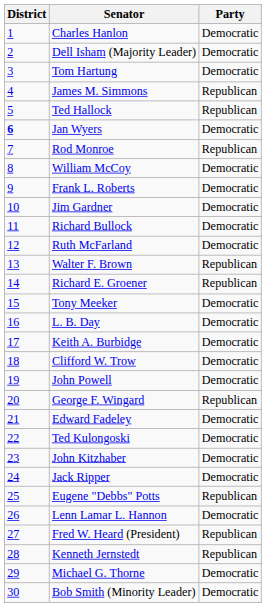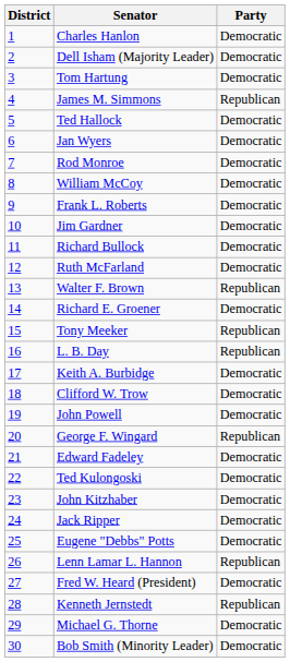 <table class="wikitable">
 <tr>
 <th>District</th>
 <th>Senator</th>
 <th>Party</th>
 </tr>
 <tr>
 <td><a href='#'>1</a></td>
 <td><a href='#'>Charles Hanlon</a></td>
 <td>Democratic</td>
 </tr>
 <tr>
 <td><a href='#'>2</a></td>
 <td><a href='#'>Dell Isham</a> (Majority Leader)</td>
 <td>Democratic</td>
 </tr>
 <tr>
 <td><a href='#'>3</a></td>
 <td><a href='#'>Tom Hartung</a></td>
 <td>Democratic</td>
 </tr>
 <tr>
 <td><a href='#'>4</a></td>
 <td><a href='#'>James M. Simmons</a></td>
 <td>Republican</td>
 </tr>
 <tr>
 <td><a href='#'>5</a></td>
 <td><a href='#'>Ted Hallock</a></td>
-<td>Republican</td>
+<td>Democratic</td>
 </tr>
 <tr>
-<td><strong><a href='#'>6</a></strong></td>
+<td><a href='#'>6</a></td>
 <td><a href='#'>Jan Wyers</a></td>
 <td>Democratic</td>
 </tr>
 <tr>
 <td><a href='#'>7</a></td>
 <td><a href='#'>Rod Monroe</a></td>
-<td>Republican</td>
+<td>Democratic</td>
 </tr>
 <tr>
 <td><a href='#'>8</a></td>
 <td><a href='#'>William McCoy</a></td>
 <td>Democratic</td>
 </tr>
 <tr>
 <td><a href='#'>9</a></td>
 <td><a href='#'>Frank L. Roberts</a></td>
 <td>Democratic</td>
 </tr>
 <tr>
 <td><a href='#'>10</a></td>
 <td><a href='#'>Jim Gardner</a></td>
 <td>Democratic</td>
 </tr>
 <tr>
 <td><a href='#'>11</a></td>
 <td><a href='#'>Richard Bullock</a></td>
 <td>Democratic</td>
 </tr>
 <tr>
 <td><a href='#'>12</a></td>
 <td><a href='#'>Ruth McFarland</a></td>
 <td>Democratic</td>
 </tr>
 <tr>
 <td><a href='#'>13</a></td>
 <td><a href='#'>Walter F. Brown</a></td>
 <td>Republican</td>
 </tr>
 <tr>
 <td><a href='#'>14</a></td>
 <td><a href='#'>Richard E. Groener</a></td>
-<td>Republican</td>
+<td>Democratic</td>
 </tr>
 <tr>
 <td><a href='#'>15</a></td>
 <td><a href='#'>Tony Meeker</a></td>
-<td>Democratic</td>
+<td>Republican</td>
 </tr>
 <tr>
 <td><a href='#'>16</a></td>
 <td><a href='#'>L. B. Day</a></td>
-<td>Democratic</td>
+<td>Republican</td>
 </tr>
 <tr>
 <td><a href='#'>17</a></td>
 <td><a href='#'>Keith A. Burbidge</a></td>
 <td>Democratic</td>
 </tr>
 <tr>
 <td><a href='#'>18</a></td>
 <td><a href='#'>Clifford W. Trow</a></td>
 <td>Democratic</td>
 </tr>
 <tr>
 <td><a href='#'>19</a></td>
 <td><a href='#'>John Powell</a></td>
 <td>Democratic</td>
 </tr>
 <tr>
 <td><a href='#'>20</a></td>
 <td><a href='#'>George F. Wingard</a></td>
 <td>Republican</td>
 </tr>
 <tr>
 <td><a href='#'>21</a></td>
 <td><a href='#'>Edward Fadeley</a></td>
 <td>Democratic</td>
 </tr>
 <tr>
 <td><a href='#'>22</a></td>
 <td><a href='#'>Ted Kulongoski</a></td>
 <td>Democratic</td>
 </tr>
 <tr>
 <td><a href='#'>23</a></td>
 <td><a href='#'>John Kitzhaber</a></td>
 <td>Democratic</td>
 </tr>
 <tr>
 <td><a href='#'>24</a></td>
 <td><a href='#'>Jack Ripper</a></td>
 <td>Democratic</td>
 </tr>
 <tr>
 <td><a href='#'>25</a></td>
 <td><a href='#'>Eugene "Debbs" Potts</a></td>
-<td>Republican</td>
+<td>Democratic</td>
 </tr>
 <tr>
 <td><a href='#'>26</a></td>
 <td><a href='#'>Lenn Lamar L. Hannon</a></td>
-<td>Democratic</td>
+<td>Republican</td>
 </tr>
 <tr>
 <td><a href='#'>27</a></td>
 <td><a href='#'>Fred W. Heard</a> (President)</td>
-<td>Republican</td>
+<td>Democratic</td>
 </tr>
 <tr>
 <td><a href='#'>28</a></td>
 <td><a href='#'>Kenneth Jernstedt</a></td>
 <td>Republican</td>
 </tr>
 <tr>
 <td><a href='#'>29</a></td>
 <td><a href='#'>Michael G. Thorne</a></td>
 <td>Democratic</td>
 </tr>
 <tr>
 <td><a href='#'>30</a></td>
 <td><a href='#'>Bob Smith</a> (Minority Leader)</td>
 <td>Democratic</td>
 </tr>
 </table>
